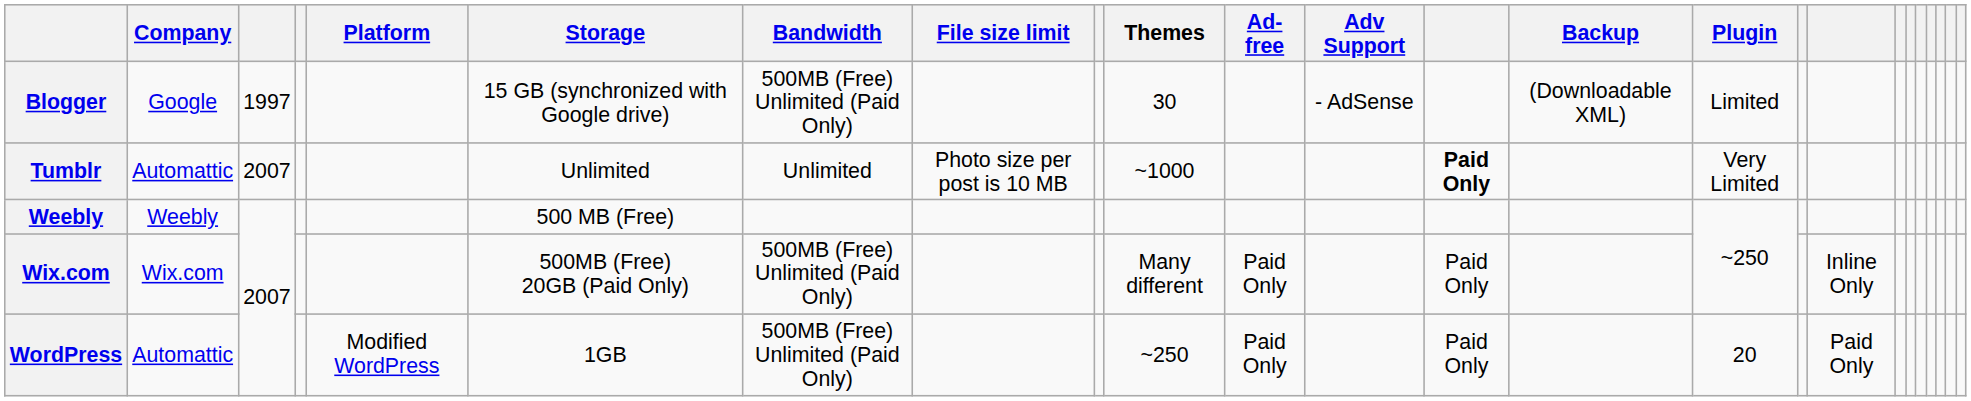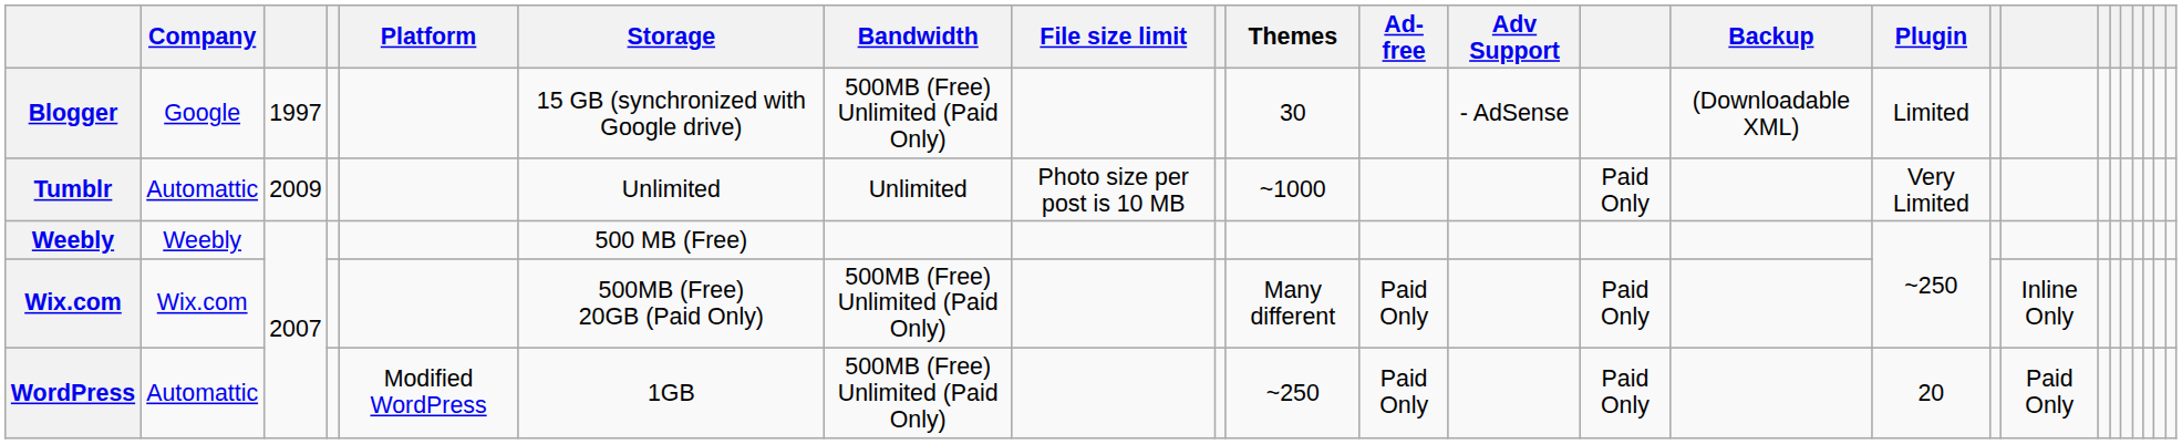 <table class="wikitable sortable sort-under sticky-header sticky-table-row1 sticky-table-col1" style="font-size: 85%; text-align: center; width: auto;">
 <tr>
 <th></th>
 <th><a href='#'>Company</a></th>
 <th></th>
 <th></th>
 <th><a href='#'>Platform</a></th>
 <th><a href='#'>Storage</a></th>
 <th><a href='#'>Bandwidth</a></th>
 <th><a href='#'>File size limit</a></th>
 <th></th>
 <th>Themes</th>
 <th><a href='#'>Ad-free</a></th>
 <th><a href='#'>Adv Support</a></th>
 <th></th>
 <th><a href='#'>Backup</a></th>
 <th><a href='#'>Plugin</a></th>
 <th></th>
 <th></th>
 <th></th>
 <th></th>
 <th></th>
 <th></th>
 <th></th>
 <th></th>
 <th></th>
 </tr>
 <tr>
 <th><a href='#'>Blogger</a></th>
 <td><a href='#'>Google</a></td>
 <td>1997</td>
 <td></td>
 <td></td>
 <td>15 GB (synchronized with Google drive)</td>
 <td>500MB (Free)<br>Unlimited (Paid Only)</td>
 <td></td>
 <td></td>
 <td>30</td>
 <td></td>
 <td> - AdSense</td>
 <td></td>
 <td> (Downloadable XML)</td>
 <td>Limited</td>
 <td></td>
 <td></td>
 <td></td>
 <td></td>
 <td></td>
 <td></td>
 <td></td>
 <td></td>
 <td></td>
 </tr>
 <tr>
 <th><a href='#'>Tumblr</a></th>
 <td><a href='#'>Automattic</a></td>
-<td>2007</td>
+<td>2009</td>
 <td></td>
 <td></td>
 <td>Unlimited</td>
 <td>Unlimited</td>
 <td>Photo size per post is 10 MB</td>
 <td></td>
 <td>~1000</td>
 <td></td>
 <td></td>
-<td><strong>Paid Only</strong></td>
+<td>Paid Only</td>
 <td></td>
 <td>Very Limited</td>
 <td></td>
 <td></td>
 <td></td>
 <td></td>
 <td></td>
 <td></td>
 <td></td>
 <td></td>
 <td></td>
 </tr>
 <tr>
 <th><a href='#'>Weebly</a></th>
 <td><a href='#'>Weebly</a></td>
 <td rowspan="3">2007</td>
 <td></td>
 <td></td>
 <td>500 MB (Free)</td>
 <td></td>
 <td></td>
 <td></td>
 <td></td>
 <td></td>
 <td></td>
 <td></td>
 <td></td>
 <td rowspan="2">~250</td>
 <td></td>
 <td></td>
 <td></td>
 <td></td>
 <td></td>
 <td></td>
 <td></td>
 <td></td>
 <td></td>
 </tr>
 <tr>
 <th><a href='#'>Wix.com</a></th>
 <td><a href='#'>Wix.com</a></td>
 <td></td>
 <td></td>
 <td>500MB (Free)<br>20GB (Paid Only)</td>
 <td>500MB (Free)<br>Unlimited (Paid Only)</td>
 <td></td>
 <td></td>
 <td>Many different</td>
 <td>Paid Only</td>
 <td></td>
 <td>Paid Only</td>
 <td></td>
 <td></td>
 <td>Inline Only</td>
 <td></td>
 <td></td>
 <td></td>
 <td></td>
 <td></td>
 <td></td>
 <td></td>
 </tr>
 <tr>
 <th><a href='#'>WordPress</a></th>
 <td><a href='#'>Automattic</a></td>
 <td></td>
 <td>Modified <a href='#'>WordPress</a></td>
 <td>1GB</td>
 <td>500MB (Free)<br>Unlimited (Paid Only)</td>
 <td></td>
 <td></td>
 <td>~250</td>
 <td>Paid Only</td>
 <td></td>
 <td>Paid Only</td>
 <td><br></td>
 <td>20</td>
 <td></td>
 <td>Paid Only</td>
 <td></td>
 <td></td>
 <td></td>
 <td></td>
 <td></td>
 <td></td>
 <td><br></td>
 </tr>
 </table>
